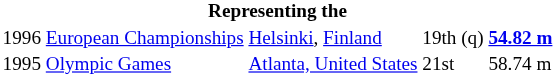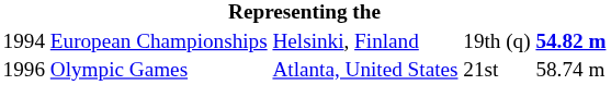 <table>
 <tr>
 <th colspan="5">Representing the </th>
 </tr>
 <tr>
-<td>1996</td>
+<td>1994</td>
 <td><a href='#'>European Championships</a></td>
 <td><a href='#'>Helsinki</a>, <a href='#'>Finland</a></td>
 <td>19th (q)</td>
 <td><strong><a href='#'>54.82 m</a></strong></td>
 </tr>
 <tr>
-<td>1995</td>
+<td>1996</td>
 <td><a href='#'>Olympic Games</a></td>
 <td><a href='#'>Atlanta, United States</a></td>
 <td>21st</td>
 <td>58.74 m</td>
 </tr>
 </table>
